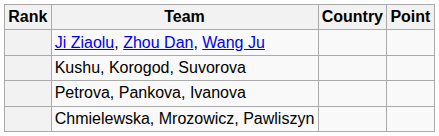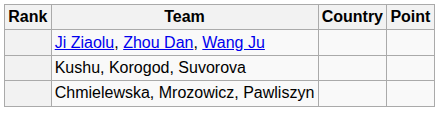 <table class="wikitable sortable">
 <tr>
 <th>Rank</th>
 <th>Team</th>
 <th>Country</th>
 <th>Point</th>
 </tr>
 <tr>
 <th></th>
 <td><a href='#'>Ji Ziaolu</a>, <a href='#'>Zhou Dan</a>, <a href='#'>Wang Ju</a></td>
 <td></td>
 <td></td>
 </tr>
 <tr>
 <th></th>
 <td>Kushu, Korogod, Suvorova</td>
 <td></td>
 <td></td>
 </tr>
 <tr>
 <th></th>
-<td>Petrova, Pankova, Ivanova</td>
-<td></td>
-<td></td>
-</tr>
-<tr>
-<th></th>
 <td>Chmielewska, Mrozowicz, Pawliszyn</td>
 <td></td>
 <td></td>
 </tr>
 </table>
